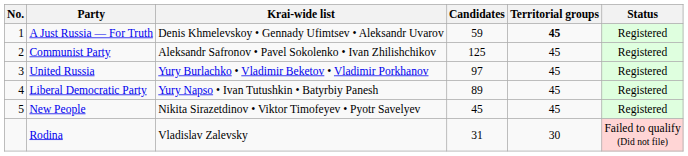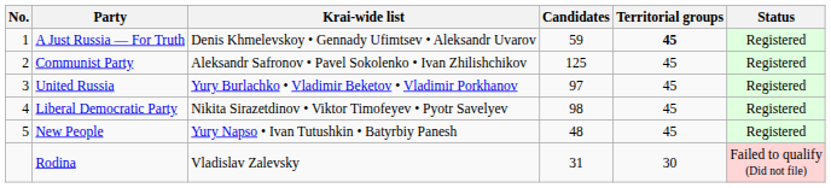 <table class="wikitable sortable" style="background: #f9f9f9; text-align:right; font-size: 95%">
 <tr>
 <th align=center>No.</th>
 <th align=center>Party</th>
 <th align=center>Krai-wide list</th>
 <th align=center>Candidates</th>
 <th align=center>Territorial groups</th>
 <th align=center>Status</th>
 </tr>
 <tr>
 <td>1</td>
 <td align=left><a href='#'>A Just Russia — For Truth</a></td>
 <td align=left>Denis Khmelevskoy • Gennady Ufimtsev • Aleksandr Uvarov</td>
 <td align=center>59</td>
 <td align=center><strong>45</strong></td>
 <td align=center bgcolor="#DFFFDF">Registered</td>
 </tr>
 <tr>
 <td>2</td>
 <td align=left><a href='#'>Communist Party</a></td>
 <td align=left>Aleksandr Safronov • Pavel Sokolenko • Ivan Zhilishchikov</td>
 <td align=center>125</td>
 <td align=center>45</td>
 <td align=center bgcolor="#DFFFDF">Registered</td>
 </tr>
 <tr>
 <td>3</td>
 <td align=left><a href='#'>United Russia</a></td>
 <td align=left><a href='#'>Yury Burlachko</a> • <a href='#'>Vladimir Beketov</a> • <a href='#'>Vladimir Porkhanov</a></td>
 <td align=center>97</td>
 <td align=center>45</td>
 <td align=center bgcolor="#DFFFDF">Registered</td>
 </tr>
 <tr>
 <td>4</td>
 <td align=left><a href='#'>Liberal Democratic Party</a></td>
-<td align=left><a href='#'>Yury Napso</a> • Ivan Tutushkin • Batyrbiy Panesh</td>
-<td align=center>89</td>
+<td align=left>Nikita Sirazetdinov • Viktor Timofeyev • Pyotr Savelyev</td>
+<td align=center>98</td>
 <td align=center>45</td>
 <td align=center bgcolor="#DFFFDF">Registered</td>
 </tr>
 <tr>
 <td>5</td>
 <td align=left><a href='#'>New People</a></td>
-<td align=left>Nikita Sirazetdinov • Viktor Timofeyev • Pyotr Savelyev</td>
-<td align=center>45</td>
+<td align=left><a href='#'>Yury Napso</a> • Ivan Tutushkin • Batyrbiy Panesh</td>
+<td align=center>48</td>
 <td align=center>45</td>
 <td align=center bgcolor="#DFFFDF">Registered</td>
 </tr>
 <tr>
 <td></td>
 <td align=left><a href='#'>Rodina</a></td>
 <td align=left>Vladislav Zalevsky</td>
 <td align=center>31</td>
 <td align=center>30</td>
 <td align=center bgcolor="#FFD5D5">Failed to qualify<br> <small>(Did not file)</small></td>
 </tr>
 </table>
